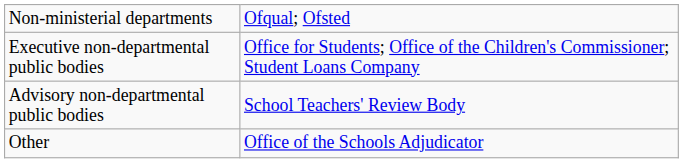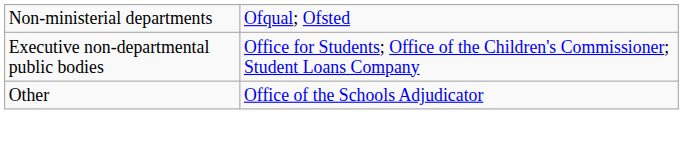 <table class="wikitable">
 <tr>
 <td>Non-ministerial departments</td>
 <td><a href='#'>Ofqual</a>; <a href='#'>Ofsted</a></td>
 </tr>
 <tr>
 <td>Executive non-departmental public bodies</td>
 <td><a href='#'>Office for Students</a>; <a href='#'>Office of the Children's Commissioner</a>; <a href='#'>Student Loans Company</a></td>
 </tr>
 <tr>
-<td>Advisory non-departmental public bodies</td>
-<td><a href='#'>School Teachers' Review Body</a></td>
-</tr>
-<tr>
 <td>Other</td>
 <td><a href='#'>Office of the Schools Adjudicator</a></td>
 </tr>
 </table>
